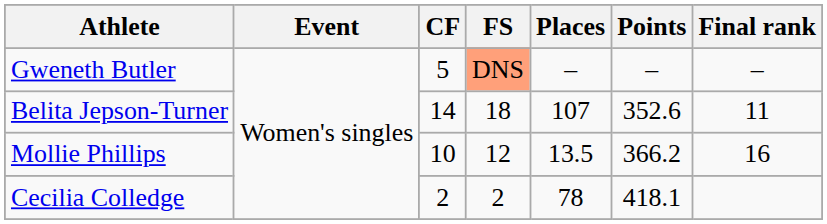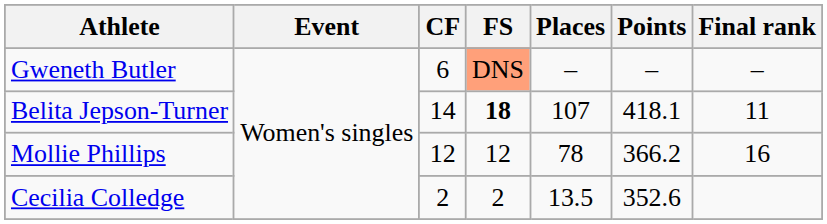 <table class="wikitable" border="1" style="font-size:90%">
 <tr>
 <th>Athlete</th>
 <th>Event</th>
 <th>CF</th>
 <th>FS</th>
 <th>Places</th>
 <th>Points</th>
 <th>Final rank</th>
 </tr>
 <tr align=center>
 <td align=left><a href='#'>Gweneth Butler</a></td>
 <td rowspan="4">Women's singles</td>
-<td>5</td>
+<td>6</td>
 <td style="background: lightsalmon;">DNS</td>
 <td>–</td>
 <td>–</td>
 <td>–</td>
 </tr>
 <tr align=center>
 <td align=left><a href='#'>Belita Jepson-Turner</a></td>
 <td>14</td>
-<td>18</td>
+<td><strong>18</strong></td>
 <td>107</td>
-<td>352.6</td>
+<td>418.1</td>
 <td>11</td>
 </tr>
 <tr align=center>
 <td align=left><a href='#'>Mollie Phillips</a></td>
-<td>10</td>
 <td>12</td>
-<td>13.5</td>
+<td>12</td>
+<td>78</td>
 <td>366.2</td>
 <td>16</td>
 </tr>
 <tr align=center>
 <td align=left><a href='#'>Cecilia Colledge</a></td>
 <td>2</td>
 <td>2</td>
-<td>78</td>
-<td>418.1</td>
+<td>13.5</td>
+<td>352.6</td>
 <td></td>
 </tr>
 </table>
